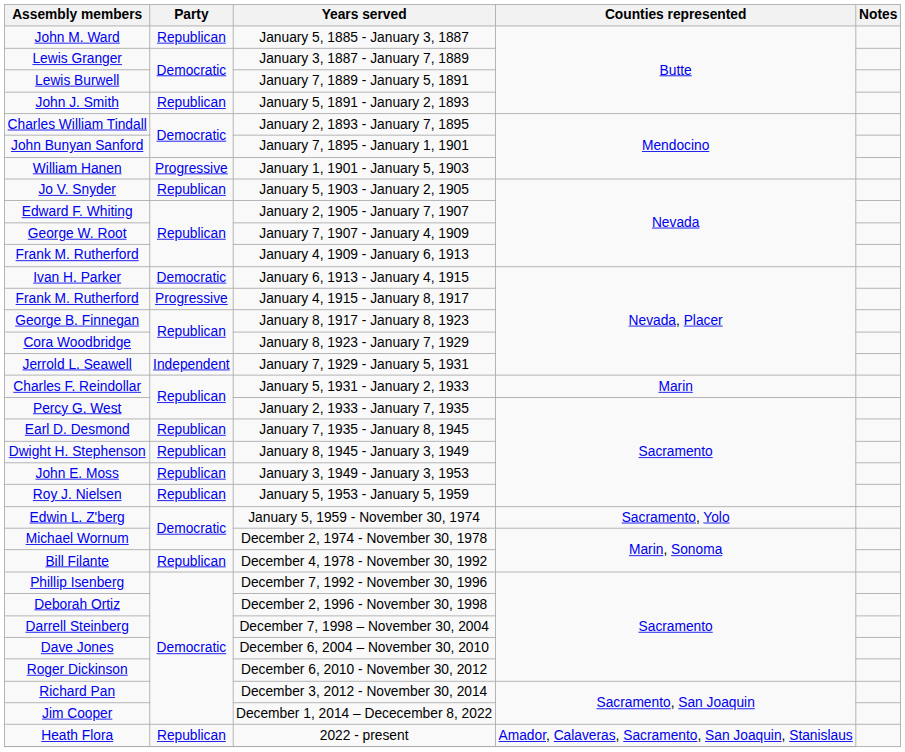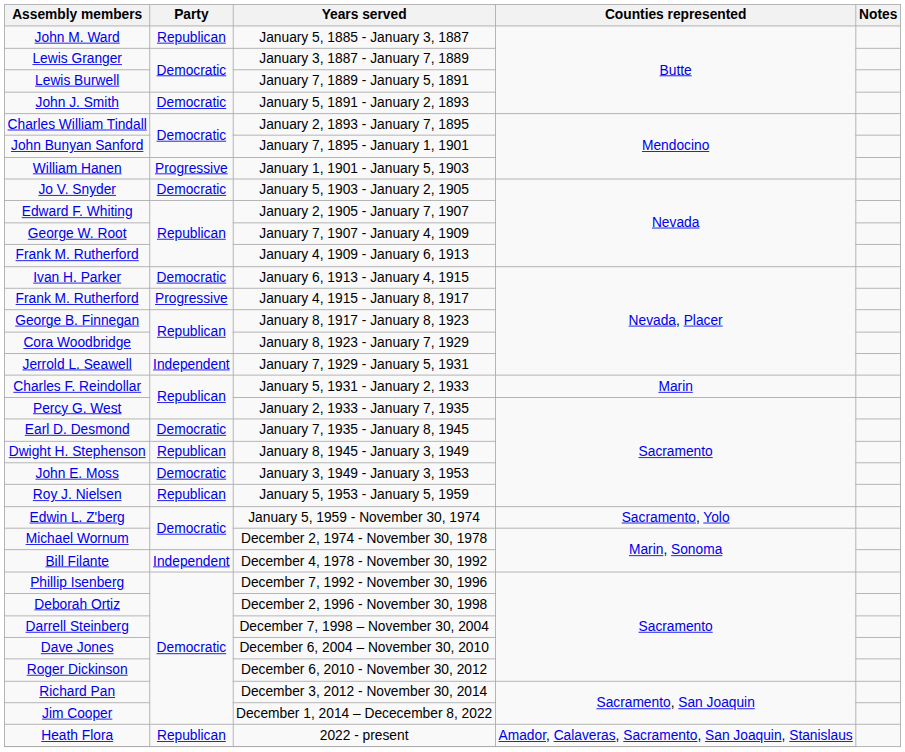 <table class=wikitable style="text-align:center">
 <tr>
 <th>Assembly members</th>
 <th>Party</th>
 <th>Years served</th>
 <th>Counties represented</th>
 <th>Notes</th>
 </tr>
 <tr>
 <td><a href='#'>John M. Ward</a></td>
 <td><a href='#'>Republican</a></td>
 <td>January 5, 1885 - January 3, 1887</td>
 <td rowspan=4><a href='#'>Butte</a></td>
 <td></td>
 </tr>
 <tr>
 <td><a href='#'>Lewis Granger</a></td>
 <td rowspan=2 ><a href='#'>Democratic</a></td>
 <td>January 3, 1887 - January 7, 1889</td>
 <td></td>
 </tr>
 <tr>
 <td><a href='#'>Lewis Burwell</a></td>
 <td>January 7, 1889 - January 5, 1891</td>
 <td></td>
 </tr>
 <tr>
 <td><a href='#'>John J. Smith</a></td>
-<td><a href='#'>Republican</a></td>
+<td><a href='#'>Democratic</a></td>
 <td>January 5, 1891 - January 2, 1893</td>
 <td></td>
 </tr>
 <tr>
 <td><a href='#'>Charles William Tindall</a></td>
 <td rowspan=2 ><a href='#'>Democratic</a></td>
 <td>January 2, 1893 - January 7, 1895</td>
 <td rowspan=3><a href='#'>Mendocino</a></td>
 <td></td>
 </tr>
 <tr>
 <td><a href='#'>John Bunyan Sanford</a></td>
 <td>January 7, 1895 - January 1, 1901</td>
 <td></td>
 </tr>
 <tr>
 <td><a href='#'>William Hanen</a></td>
 <td><a href='#'>Progressive</a></td>
 <td>January 1, 1901 - January 5, 1903</td>
 <td></td>
 </tr>
 <tr>
 <td><a href='#'>Jo V. Snyder</a></td>
-<td><a href='#'>Republican</a></td>
+<td><a href='#'>Democratic</a></td>
 <td>January 5, 1903 - January 2, 1905</td>
 <td rowspan=4><a href='#'>Nevada</a></td>
 <td></td>
 </tr>
 <tr>
 <td><a href='#'>Edward F. Whiting</a></td>
 <td rowspan=3 ><a href='#'>Republican</a></td>
 <td>January 2, 1905 - January 7, 1907</td>
 <td></td>
 </tr>
 <tr>
 <td><a href='#'>George W. Root</a></td>
 <td>January 7, 1907 - January 4, 1909</td>
 <td></td>
 </tr>
 <tr>
 <td><a href='#'>Frank M. Rutherford</a></td>
 <td>January 4, 1909 - January 6, 1913</td>
 <td></td>
 </tr>
 <tr>
 <td><a href='#'>Ivan H. Parker</a></td>
 <td><a href='#'>Democratic</a></td>
 <td>January 6, 1913 - January 4, 1915</td>
 <td rowspan=5><a href='#'>Nevada</a>, <a href='#'>Placer</a></td>
 <td></td>
 </tr>
 <tr>
 <td><a href='#'>Frank M. Rutherford</a></td>
 <td><a href='#'>Progressive</a></td>
 <td>January 4, 1915 - January 8, 1917</td>
 <td></td>
 </tr>
 <tr>
 <td><a href='#'>George B. Finnegan</a></td>
 <td rowspan=2 ><a href='#'>Republican</a></td>
 <td>January 8, 1917 - January 8, 1923</td>
 <td></td>
 </tr>
 <tr>
 <td><a href='#'>Cora Woodbridge</a></td>
 <td>January 8, 1923 - January 7, 1929</td>
 <td></td>
 </tr>
 <tr>
 <td><a href='#'>Jerrold L. Seawell</a></td>
 <td><a href='#'>Independent</a></td>
 <td>January 7, 1929 - January 5, 1931</td>
 <td></td>
 </tr>
 <tr>
 <td><a href='#'>Charles F. Reindollar</a></td>
 <td rowspan=2 ><a href='#'>Republican</a></td>
 <td>January 5, 1931 - January 2, 1933</td>
 <td><a href='#'>Marin</a></td>
 <td></td>
 </tr>
 <tr>
 <td><a href='#'>Percy G. West</a></td>
 <td>January 2, 1933 - January 7, 1935</td>
 <td rowspan=6><a href='#'>Sacramento</a></td>
 <td></td>
 </tr>
 <tr>
 <td><a href='#'>Earl D. Desmond</a></td>
-<td><a href='#'>Republican</a></td>
+<td><a href='#'>Democratic</a></td>
 <td>January 7, 1935 - January 8, 1945</td>
 <td></td>
 </tr>
 <tr>
 <td><a href='#'>Dwight H. Stephenson</a></td>
 <td><a href='#'>Republican</a></td>
 <td>January 8, 1945 - January 3, 1949</td>
 <td></td>
 </tr>
 <tr>
 <td><a href='#'>John E. Moss</a></td>
-<td><a href='#'>Republican</a></td>
+<td><a href='#'>Democratic</a></td>
 <td>January 3, 1949 - January 3, 1953</td>
 <td></td>
 </tr>
 <tr>
 <td><a href='#'>Roy J. Nielsen</a></td>
 <td><a href='#'>Republican</a></td>
 <td>January 5, 1953 - January 5, 1959</td>
 <td></td>
 </tr>
 <tr>
 <td rowspan=2><a href='#'>Edwin L. Z'berg</a></td>
 <td rowspan=3 ><a href='#'>Democratic</a></td>
 <td rowspan=2>January 5, 1959 - November 30, 1974</td>
 <td rowspan=2></td>
 </tr>
 <tr>
 <td><a href='#'>Sacramento</a>, <a href='#'>Yolo</a></td>
 </tr>
 <tr>
 <td><a href='#'>Michael Wornum</a></td>
 <td>December 2, 1974 - November 30, 1978</td>
 <td rowspan=2><a href='#'>Marin</a>, <a href='#'>Sonoma</a></td>
 <td></td>
 </tr>
 <tr>
 <td><a href='#'>Bill Filante</a></td>
-<td><a href='#'>Republican</a></td>
+<td><a href='#'>Independent</a></td>
 <td>December 4, 1978 - November 30, 1992</td>
 <td></td>
 </tr>
 <tr>
 <td><a href='#'>Phillip Isenberg</a></td>
 <td rowspan=7 ><a href='#'>Democratic</a></td>
 <td>December 7, 1992 - November 30, 1996</td>
 <td rowspan=5><a href='#'>Sacramento</a></td>
 <td></td>
 </tr>
 <tr>
 <td><a href='#'>Deborah Ortiz</a></td>
 <td>December 2, 1996 - November 30, 1998</td>
 <td></td>
 </tr>
 <tr>
 <td><a href='#'>Darrell Steinberg</a></td>
 <td>December 7, 1998 – November 30, 2004</td>
 <td></td>
 </tr>
 <tr>
 <td><a href='#'>Dave Jones</a></td>
 <td>December 6, 2004 – November 30, 2010</td>
 <td></td>
 </tr>
 <tr>
 <td><a href='#'>Roger Dickinson</a></td>
 <td>December 6, 2010 - November 30, 2012</td>
 <td></td>
 </tr>
 <tr>
 <td><a href='#'>Richard Pan</a></td>
 <td>December 3, 2012 - November 30, 2014</td>
 <td rowspan=2><a href='#'>Sacramento</a>, <a href='#'>San Joaquin</a></td>
 <td></td>
 </tr>
 <tr>
 <td><a href='#'>Jim Cooper</a></td>
 <td>December 1, 2014 – Dececember 8, 2022</td>
 <td></td>
 </tr>
 <tr>
 <td><a href='#'>Heath Flora</a></td>
 <td><a href='#'>Republican</a></td>
 <td>2022 - present</td>
 <td><a href='#'>Amador</a>, <a href='#'>Calaveras</a>, <a href='#'>Sacramento</a>, <a href='#'>San Joaquin</a>, <a href='#'>Stanislaus</a></td>
 </tr>
 <tr>
 </tr>
 </table>
